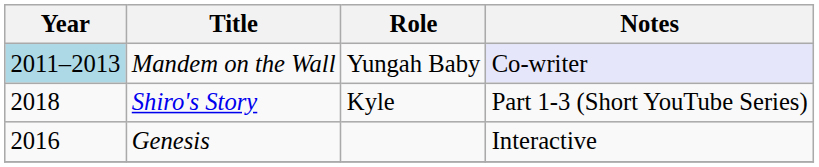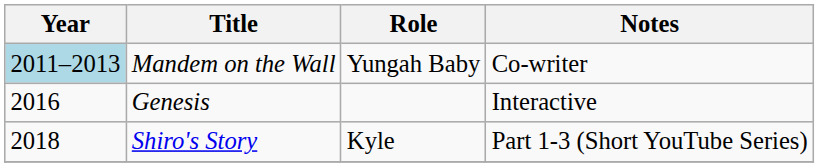 <table class="wikitable sortable">
 <tr>
 <th>Year</th>
 <th>Title</th>
 <th>Role</th>
 <th>Notes</th>
 </tr>
 <tr>
 <td style="background: lightblue;">2011–2013</td>
 <td><em>Mandem on the Wall</em></td>
 <td>Yungah Baby</td>
-<td style="background: lavender;">Co-writer</td>
+<td>Co-writer</td>
+</tr>
+<tr>
+<td>2016</td>
+<td><em>Genesis</em></td>
+<td></td>
+<td>Interactive</td>
 </tr>
 <tr>
 <td>2018</td>
 <td><em><a href='#'>Shiro's Story</a></em></td>
 <td>Kyle</td>
 <td>Part 1-3 (Short YouTube Series)</td>
 </tr>
 <tr>
-<td>2016</td>
-<td><em>Genesis</em></td>
-<td></td>
-<td>Interactive</td>
-</tr>
-<tr>
 </tr>
 </table>
